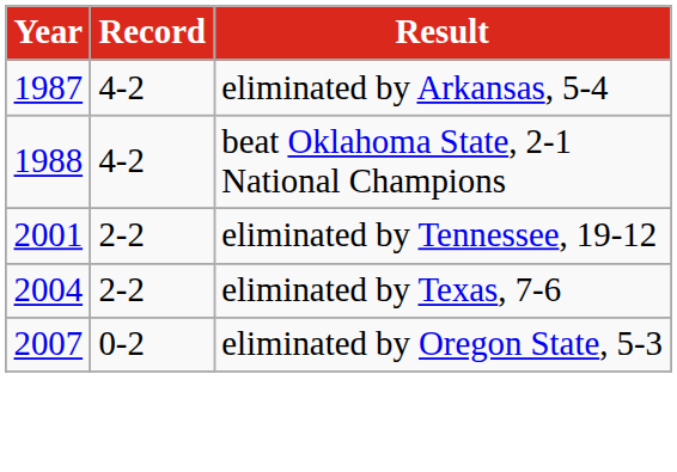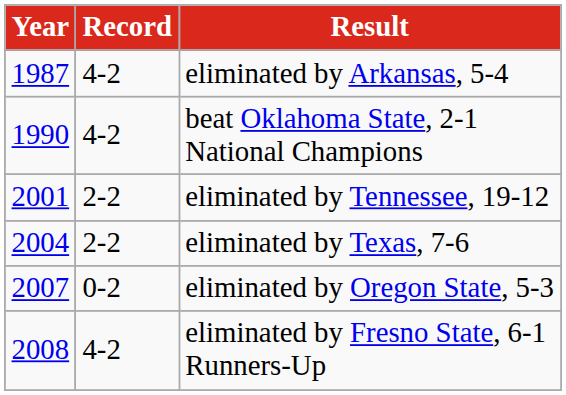 <table class="wikitable">
 <tr>
 <th style="background:#DA291C; color:white;">Year</th>
 <th style="background:#DA291C; color:white;">Record</th>
 <th style="background:#DA291C; color:white;">Result</th>
 </tr>
 <tr>
 <td><a href='#'>1987</a></td>
 <td>4-2</td>
 <td>eliminated by <a href='#'>Arkansas</a>, 5-4</td>
 </tr>
 <tr>
-<td><a href='#'>1988</a></td>
+<td><a href='#'>1990</a></td>
 <td>4-2</td>
 <td>beat <a href='#'>Oklahoma State</a>, 2-1 <br>National Champions</td>
 </tr>
 <tr>
 <td><a href='#'>2001</a></td>
 <td>2-2</td>
 <td>eliminated by <a href='#'>Tennessee</a>, 19-12</td>
 </tr>
 <tr>
 <td><a href='#'>2004</a></td>
 <td>2-2</td>
 <td>eliminated by <a href='#'>Texas</a>, 7-6</td>
 </tr>
 <tr>
 <td><a href='#'>2007</a></td>
 <td>0-2</td>
 <td>eliminated by <a href='#'>Oregon State</a>, 5-3</td>
 </tr>
+<tr>
+<td><a href='#'>2008</a></td>
+<td>4-2</td>
+<td>eliminated by <a href='#'>Fresno State</a>, 6-1 <br>Runners-Up</td>
+</tr>
 </table>
